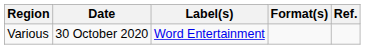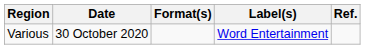 <table class="wikitable plainrowheaders">
 <tr>
 <th scope="col">Region</th>
 <th scope="col">Date</th>
+<th scope="col">Format(s)</th>
 <th scope="col">Label(s)</th>
-<th scope="col">Format(s)</th>
 <th scope="col">Ref.</th>
 </tr>
 <tr>
 <td>Various</td>
 <td>30 October 2020</td>
+<td></td>
 <td><a href='#'>Word Entertainment</a></td>
-<td></td>
 <td></td>
 </tr>
 </table>
